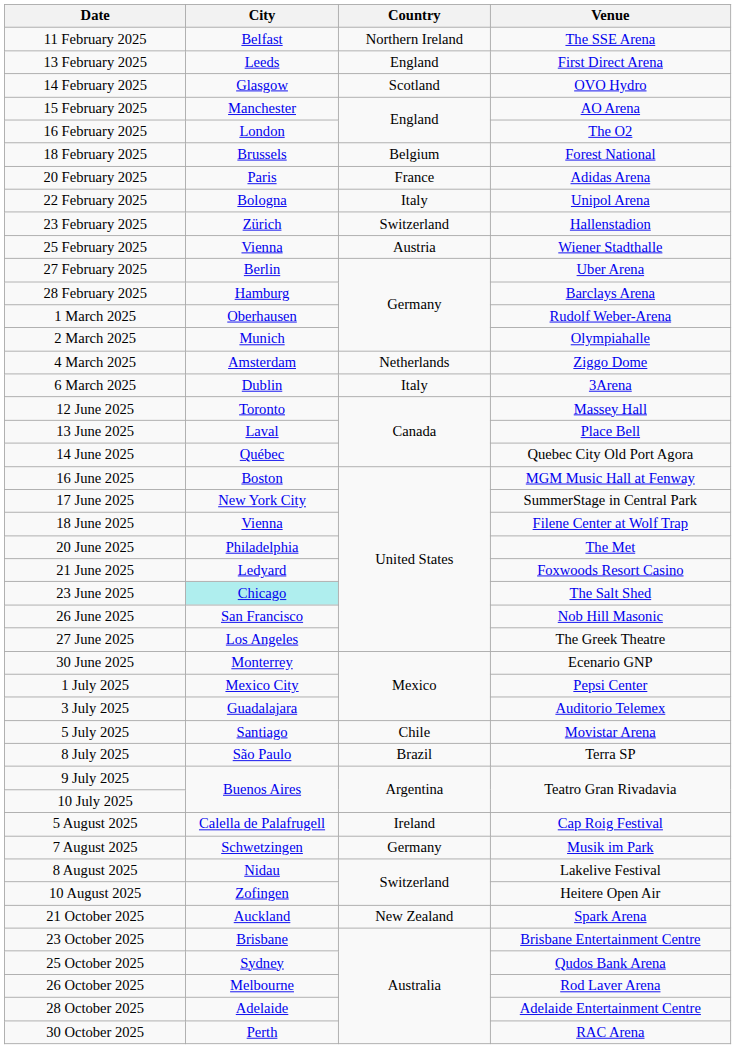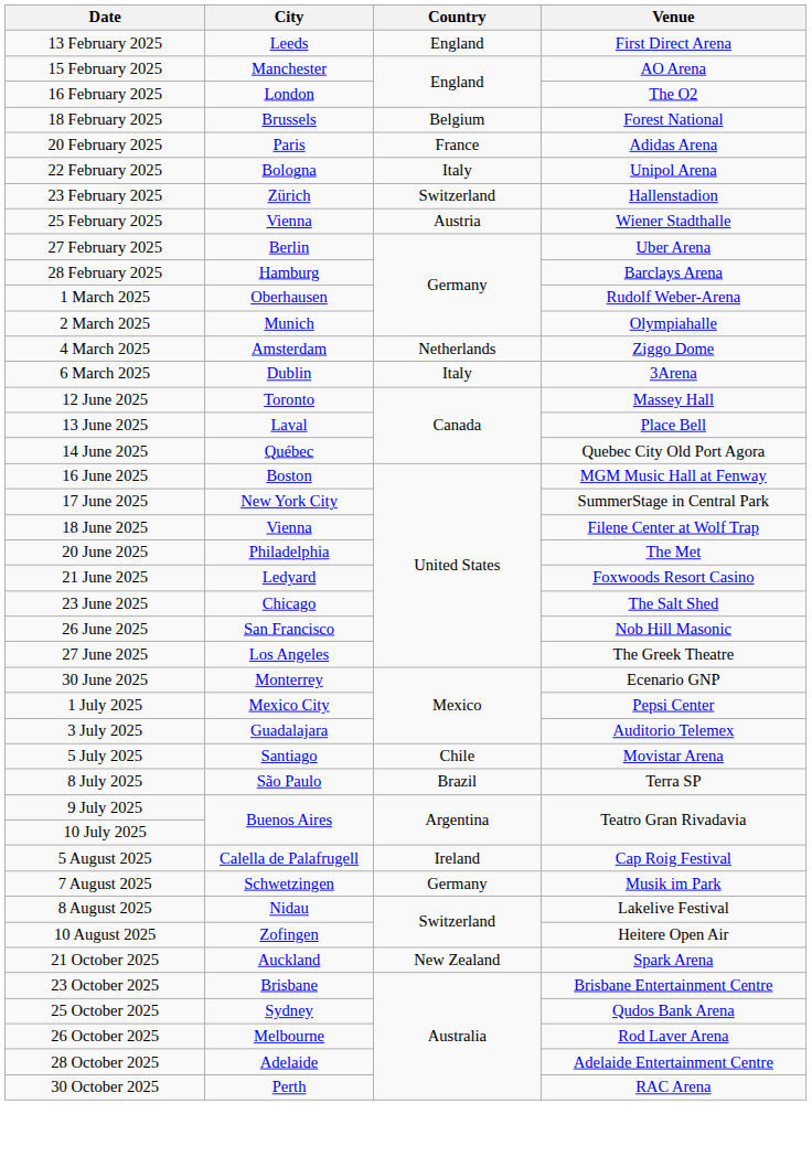 <table class="wikitable" style="text-align:center;">
 <tr>
 <th scope="col" style="width:12em;">Date</th>
 <th scope="col" style="width:10em;">City</th>
 <th scope="col" style="width:10em;">Country</th>
 <th scope="col" style="width:16em;">Venue</th>
 </tr>
 <tr>
-<td>11 February 2025</td>
-<td><a href='#'>Belfast</a></td>
-<td>Northern Ireland</td>
-<td><a href='#'>The SSE Arena</a></td>
-</tr>
-<tr>
 <td>13 February 2025</td>
 <td><a href='#'>Leeds</a></td>
 <td>England</td>
 <td><a href='#'>First Direct Arena</a></td>
-</tr>
-<tr>
-<td>14 February 2025</td>
-<td><a href='#'>Glasgow</a></td>
-<td>Scotland</td>
-<td><a href='#'>OVO Hydro</a></td>
 </tr>
 <tr>
 <td>15 February 2025</td>
 <td><a href='#'>Manchester</a></td>
 <td rowspan="2">England</td>
 <td><a href='#'>AO Arena</a></td>
 </tr>
 <tr>
 <td>16 February 2025</td>
 <td><a href='#'>London</a></td>
 <td><a href='#'>The O2</a></td>
 </tr>
 <tr>
 <td>18 February 2025</td>
 <td><a href='#'>Brussels</a></td>
 <td>Belgium</td>
 <td><a href='#'>Forest National</a></td>
 </tr>
 <tr>
 <td>20 February 2025</td>
 <td><a href='#'>Paris</a></td>
 <td>France</td>
 <td><a href='#'>Adidas Arena</a></td>
 </tr>
 <tr>
 <td>22 February 2025</td>
 <td><a href='#'>Bologna</a></td>
 <td>Italy</td>
 <td><a href='#'>Unipol Arena</a></td>
 </tr>
 <tr>
 <td>23 February 2025</td>
 <td><a href='#'>Zürich</a></td>
 <td>Switzerland</td>
 <td><a href='#'>Hallenstadion</a></td>
 </tr>
 <tr>
 <td>25 February 2025</td>
 <td><a href='#'>Vienna</a></td>
 <td>Austria</td>
 <td><a href='#'>Wiener Stadthalle</a></td>
 </tr>
 <tr>
 <td>27 February 2025</td>
 <td><a href='#'>Berlin</a></td>
 <td rowspan="4">Germany</td>
 <td><a href='#'>Uber Arena</a></td>
 </tr>
 <tr>
 <td>28 February 2025</td>
 <td><a href='#'>Hamburg</a></td>
 <td><a href='#'>Barclays Arena</a></td>
 </tr>
 <tr>
 <td>1 March 2025</td>
 <td><a href='#'>Oberhausen</a></td>
 <td><a href='#'>Rudolf Weber-Arena</a></td>
 </tr>
 <tr>
 <td>2 March 2025</td>
 <td><a href='#'>Munich</a></td>
 <td><a href='#'>Olympiahalle</a></td>
 </tr>
 <tr>
 <td>4 March 2025</td>
 <td><a href='#'>Amsterdam</a></td>
 <td>Netherlands</td>
 <td><a href='#'>Ziggo Dome</a></td>
 </tr>
 <tr>
 <td>6 March 2025</td>
 <td><a href='#'>Dublin</a></td>
 <td>Italy</td>
 <td><a href='#'>3Arena</a></td>
 </tr>
 <tr>
 <td>12 June 2025</td>
 <td><a href='#'>Toronto</a></td>
 <td rowspan="3">Canada</td>
 <td><a href='#'>Massey Hall</a></td>
 </tr>
 <tr>
 <td>13 June 2025</td>
 <td><a href='#'>Laval</a></td>
 <td><a href='#'>Place Bell</a></td>
 </tr>
 <tr>
 <td>14 June 2025</td>
 <td><a href='#'>Québec</a></td>
 <td>Quebec City Old Port Agora</td>
 </tr>
 <tr>
 <td>16 June 2025</td>
 <td><a href='#'>Boston</a></td>
 <td rowspan="8">United States</td>
 <td><a href='#'>MGM Music Hall at Fenway</a></td>
 </tr>
 <tr>
 <td>17 June 2025</td>
 <td><a href='#'>New York City</a></td>
 <td>SummerStage in Central Park</td>
 </tr>
 <tr>
 <td>18 June 2025</td>
 <td><a href='#'>Vienna</a></td>
 <td><a href='#'>Filene Center at Wolf Trap</a></td>
 </tr>
 <tr>
 <td>20 June 2025</td>
 <td><a href='#'>Philadelphia</a></td>
 <td><a href='#'>The Met</a></td>
 </tr>
 <tr>
 <td>21 June 2025</td>
 <td><a href='#'>Ledyard</a></td>
 <td><a href='#'>Foxwoods Resort Casino</a></td>
 </tr>
 <tr>
 <td>23 June 2025</td>
-<td style="background: paleturquoise;"><a href='#'>Chicago</a></td>
+<td><a href='#'>Chicago</a></td>
 <td><a href='#'>The Salt Shed</a></td>
 </tr>
 <tr>
 <td>26 June 2025</td>
 <td><a href='#'>San Francisco</a></td>
 <td><a href='#'>Nob Hill Masonic</a></td>
 </tr>
 <tr>
 <td>27 June 2025</td>
 <td><a href='#'>Los Angeles</a></td>
 <td>The Greek Theatre</td>
 </tr>
 <tr>
 <td>30 June 2025</td>
 <td><a href='#'>Monterrey</a></td>
 <td rowspan="3">Mexico</td>
 <td>Ecenario GNP</td>
 </tr>
 <tr>
 <td>1 July 2025</td>
 <td><a href='#'>Mexico City</a></td>
 <td><a href='#'>Pepsi Center</a></td>
 </tr>
 <tr>
 <td>3 July 2025</td>
 <td><a href='#'>Guadalajara</a></td>
 <td><a href='#'>Auditorio Telemex</a></td>
 </tr>
 <tr>
 <td>5 July 2025</td>
 <td><a href='#'>Santiago</a></td>
 <td>Chile</td>
 <td><a href='#'>Movistar Arena</a></td>
 </tr>
 <tr>
 <td>8 July 2025</td>
 <td><a href='#'>São Paulo</a></td>
 <td>Brazil</td>
 <td>Terra SP</td>
 </tr>
 <tr>
 <td>9 July 2025</td>
 <td rowspan="2"><a href='#'>Buenos Aires</a></td>
 <td rowspan="2">Argentina</td>
 <td rowspan="2">Teatro Gran Rivadavia</td>
 </tr>
 <tr>
 <td>10 July 2025</td>
 </tr>
 <tr>
 <td>5 August 2025</td>
 <td><a href='#'>Calella de Palafrugell</a></td>
 <td>Ireland</td>
 <td><a href='#'>Cap Roig Festival</a></td>
 </tr>
 <tr>
 <td>7 August 2025</td>
 <td><a href='#'>Schwetzingen</a></td>
 <td>Germany</td>
 <td><a href='#'>Musik im Park</a></td>
 </tr>
 <tr>
 <td>8 August 2025</td>
 <td><a href='#'>Nidau</a></td>
 <td rowspan="2">Switzerland</td>
 <td>Lakelive Festival</td>
 </tr>
 <tr>
 <td>10 August 2025</td>
 <td><a href='#'>Zofingen</a></td>
 <td>Heitere Open Air</td>
 </tr>
 <tr>
 <td>21 October 2025</td>
 <td><a href='#'>Auckland</a></td>
 <td>New Zealand</td>
 <td><a href='#'>Spark Arena</a></td>
 </tr>
 <tr>
 <td>23 October 2025</td>
 <td><a href='#'>Brisbane</a></td>
 <td rowspan="5">Australia</td>
 <td><a href='#'>Brisbane Entertainment Centre</a></td>
 </tr>
 <tr>
 <td>25 October 2025</td>
 <td><a href='#'>Sydney</a></td>
 <td><a href='#'>Qudos Bank Arena</a></td>
 </tr>
 <tr>
 <td>26 October 2025</td>
 <td><a href='#'>Melbourne</a></td>
 <td><a href='#'>Rod Laver Arena</a></td>
 </tr>
 <tr>
 <td>28 October 2025</td>
 <td><a href='#'>Adelaide</a></td>
 <td><a href='#'>Adelaide Entertainment Centre</a></td>
 </tr>
 <tr>
 <td>30 October 2025</td>
 <td><a href='#'>Perth</a></td>
 <td><a href='#'>RAC Arena</a></td>
 </tr>
 </table>
